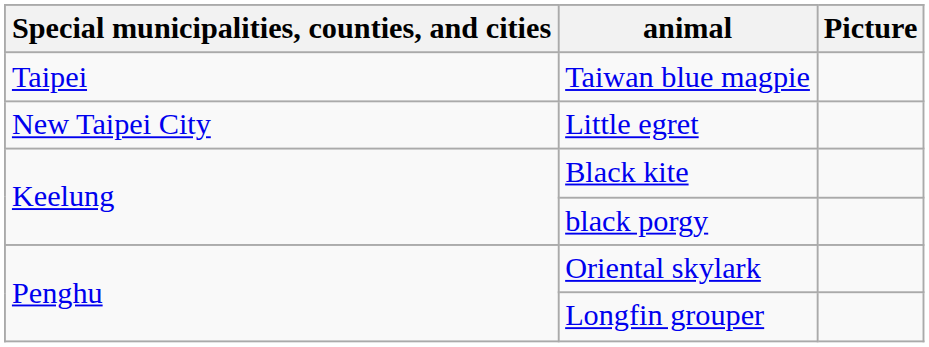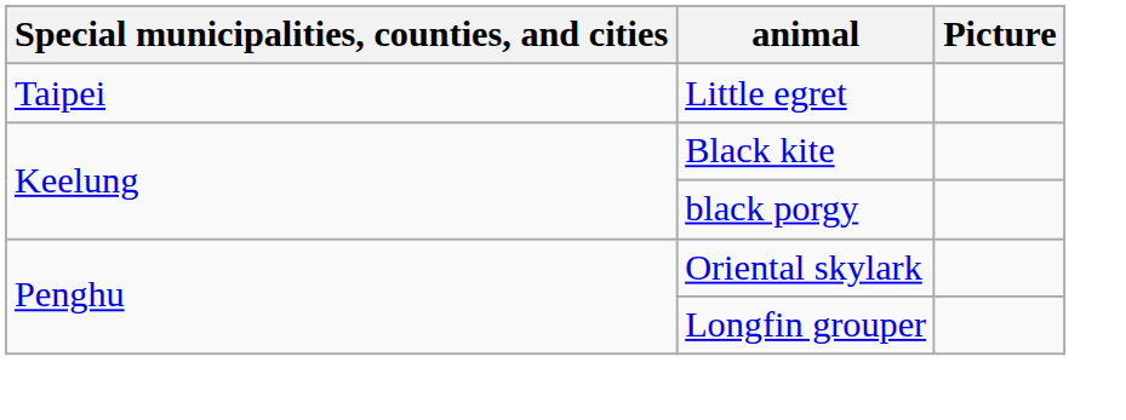 <table class="wikitable sortable">
 <tr>
 <th>Special municipalities, counties, and cities</th>
 <th>animal</th>
 <th>Picture</th>
 </tr>
 <tr>
 <td> <a href='#'>Taipei</a></td>
-<td><a href='#'>Taiwan blue magpie</a></td>
-<td></td>
-</tr>
-<tr>
-<td> <a href='#'>New Taipei City</a></td>
 <td><a href='#'>Little egret</a></td>
 <td></td>
 </tr>
 <tr>
 <td rowspan="2"> <a href='#'>Keelung</a></td>
 <td><a href='#'>Black kite</a></td>
 <td></td>
 </tr>
 <tr>
 <td><a href='#'>black porgy</a></td>
 <td></td>
 </tr>
 <tr>
 <td rowspan="2"> <a href='#'>Penghu</a></td>
 <td><a href='#'>Oriental skylark</a></td>
 <td></td>
 </tr>
 <tr>
 <td><a href='#'>Longfin grouper</a></td>
 <td></td>
 </tr>
 </table>
